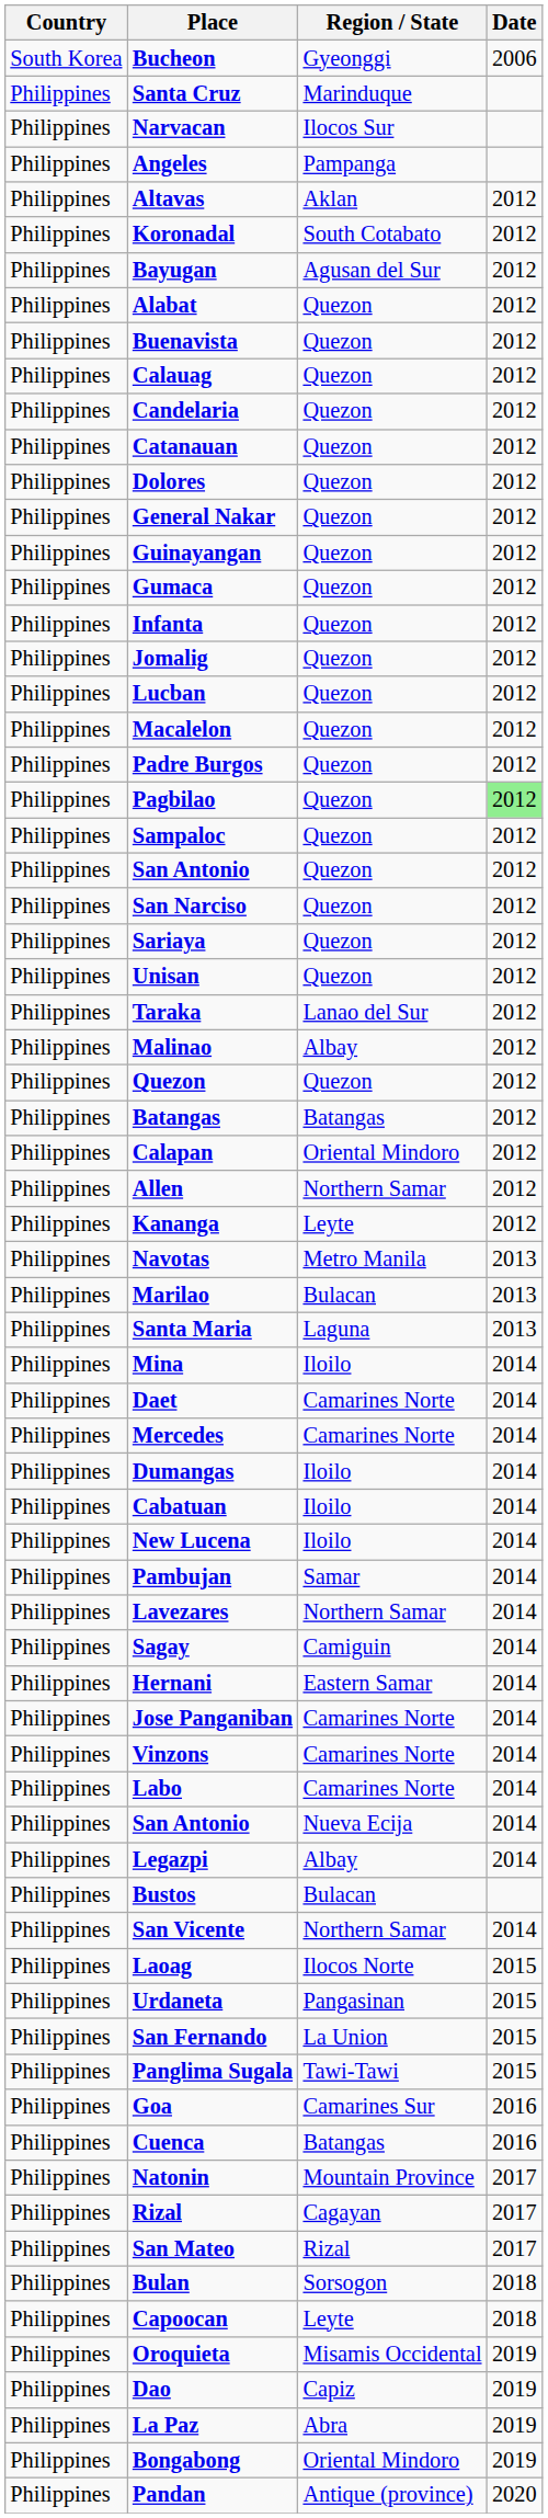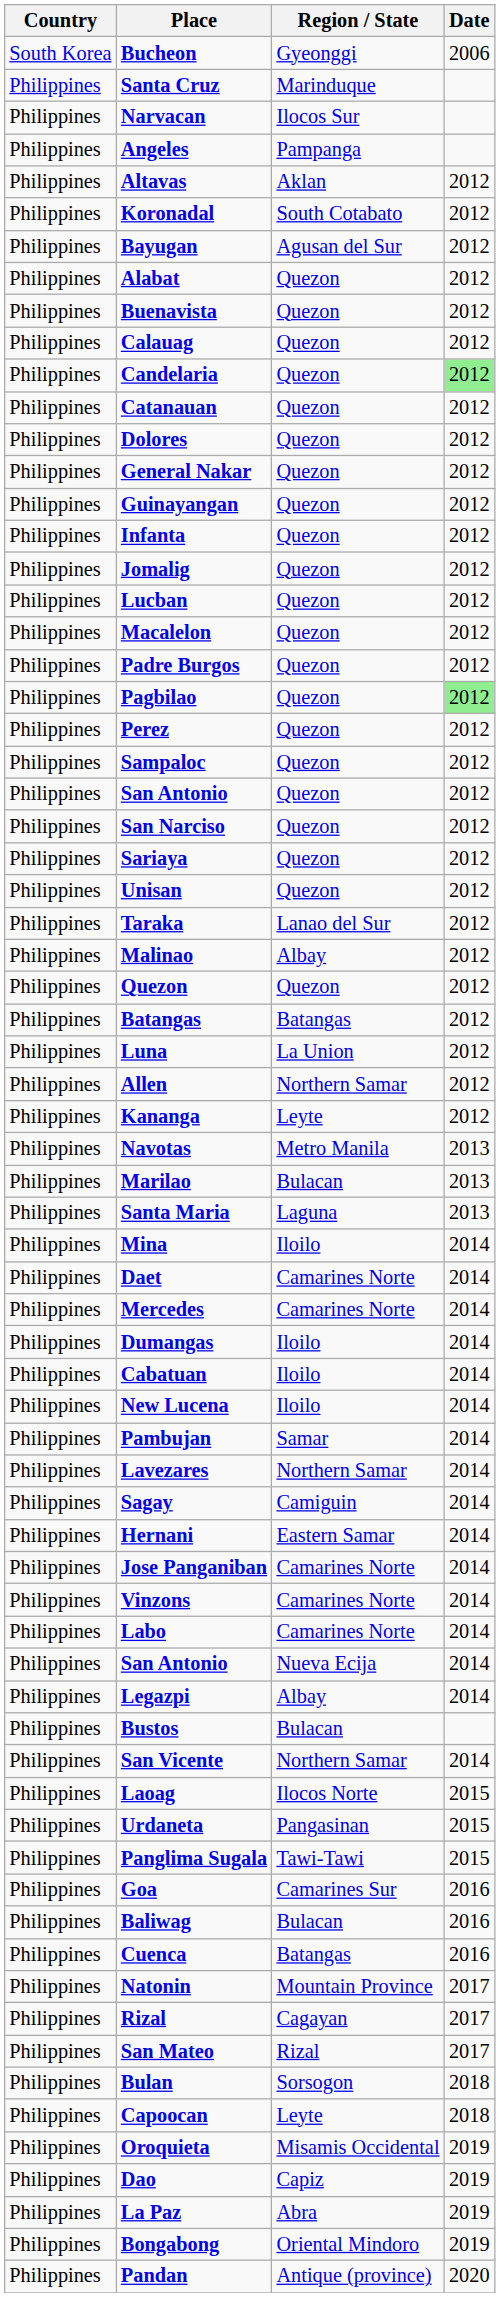 <table class="wikitable">
 <tr>
 <th>Country</th>
 <th>Place</th>
 <th>Region / State</th>
 <th>Date</th>
 </tr>
 <tr>
 <td> <a href='#'>South Korea</a></td>
 <td> <strong><a href='#'>Bucheon</a></strong></td>
 <td> <a href='#'>Gyeonggi</a></td>
 <td>2006</td>
 </tr>
 <tr>
 <td> <a href='#'>Philippines</a></td>
 <td> <strong><a href='#'>Santa Cruz</a></strong></td>
 <td> <a href='#'>Marinduque</a></td>
 <td></td>
 </tr>
 <tr>
 <td> Philippines</td>
 <td> <strong><a href='#'>Narvacan</a></strong></td>
 <td> <a href='#'>Ilocos Sur</a></td>
 <td></td>
 </tr>
 <tr>
 <td> Philippines</td>
 <td> <strong><a href='#'>Angeles</a></strong></td>
 <td> <a href='#'>Pampanga</a></td>
 <td></td>
 </tr>
 <tr>
 <td> Philippines</td>
 <td> <strong><a href='#'>Altavas</a></strong></td>
 <td> <a href='#'>Aklan</a></td>
 <td>2012</td>
 </tr>
 <tr>
 <td> Philippines</td>
 <td> <strong><a href='#'>Koronadal</a></strong></td>
 <td> <a href='#'>South Cotabato</a></td>
 <td>2012</td>
 </tr>
 <tr>
 <td> Philippines</td>
 <td> <strong><a href='#'>Bayugan</a></strong></td>
 <td> <a href='#'>Agusan del Sur</a></td>
 <td>2012</td>
 </tr>
 <tr>
 <td> Philippines</td>
 <td> <strong><a href='#'>Alabat</a></strong></td>
 <td> <a href='#'>Quezon</a></td>
 <td>2012</td>
 </tr>
 <tr>
 <td> Philippines</td>
 <td> <strong><a href='#'>Buenavista</a></strong></td>
 <td> <a href='#'>Quezon</a></td>
 <td>2012</td>
 </tr>
 <tr>
 <td> Philippines</td>
 <td> <strong><a href='#'>Calauag</a></strong></td>
 <td> <a href='#'>Quezon</a></td>
 <td>2012</td>
 </tr>
 <tr>
 <td> Philippines</td>
 <td> <strong><a href='#'>Candelaria</a></strong></td>
 <td> <a href='#'>Quezon</a></td>
-<td>2012</td>
+<td style="background: lightgreen;">2012</td>
 </tr>
 <tr>
 <td> Philippines</td>
 <td> <strong><a href='#'>Catanauan</a></strong></td>
 <td> <a href='#'>Quezon</a></td>
 <td>2012</td>
 </tr>
 <tr>
 <td> Philippines</td>
 <td> <strong><a href='#'>Dolores</a></strong></td>
 <td> <a href='#'>Quezon</a></td>
 <td>2012</td>
 </tr>
 <tr>
 <td> Philippines</td>
 <td> <strong><a href='#'>General Nakar</a></strong></td>
 <td> <a href='#'>Quezon</a></td>
 <td>2012</td>
 </tr>
 <tr>
 <td> Philippines</td>
 <td> <strong><a href='#'>Guinayangan</a></strong></td>
-<td> <a href='#'>Quezon</a></td>
-<td>2012</td>
-</tr>
-<tr>
-<td> Philippines</td>
-<td> <strong><a href='#'>Gumaca</a></strong></td>
 <td> <a href='#'>Quezon</a></td>
 <td>2012</td>
 </tr>
 <tr>
 <td> Philippines</td>
 <td> <strong><a href='#'>Infanta</a></strong></td>
 <td> <a href='#'>Quezon</a></td>
 <td>2012</td>
 </tr>
 <tr>
 <td> Philippines</td>
 <td> <strong><a href='#'>Jomalig</a></strong></td>
 <td> <a href='#'>Quezon</a></td>
 <td>2012</td>
 </tr>
 <tr>
 <td> Philippines</td>
 <td> <strong><a href='#'>Lucban</a></strong></td>
 <td> <a href='#'>Quezon</a></td>
 <td>2012</td>
 </tr>
 <tr>
 <td> Philippines</td>
 <td> <strong><a href='#'>Macalelon</a></strong></td>
 <td> <a href='#'>Quezon</a></td>
 <td>2012</td>
 </tr>
 <tr>
 <td> Philippines</td>
 <td> <strong><a href='#'>Padre Burgos</a></strong></td>
 <td> <a href='#'>Quezon</a></td>
 <td>2012</td>
 </tr>
 <tr>
 <td> Philippines</td>
 <td> <strong><a href='#'>Pagbilao</a></strong></td>
 <td> <a href='#'>Quezon</a></td>
 <td style="background: lightgreen;">2012</td>
+</tr>
+<tr>
+<td> Philippines</td>
+<td> <strong><a href='#'>Perez</a></strong></td>
+<td> <a href='#'>Quezon</a></td>
+<td>2012</td>
 </tr>
 <tr>
 <td> Philippines</td>
 <td> <strong><a href='#'>Sampaloc</a></strong></td>
 <td> <a href='#'>Quezon</a></td>
 <td>2012</td>
 </tr>
 <tr>
 <td> Philippines</td>
 <td> <strong><a href='#'>San Antonio</a></strong></td>
 <td> <a href='#'>Quezon</a></td>
 <td>2012</td>
 </tr>
 <tr>
 <td> Philippines</td>
 <td> <strong><a href='#'>San Narciso</a></strong></td>
 <td> <a href='#'>Quezon</a></td>
 <td>2012</td>
 </tr>
 <tr>
 <td> Philippines</td>
 <td> <strong><a href='#'>Sariaya</a></strong></td>
 <td> <a href='#'>Quezon</a></td>
 <td>2012</td>
 </tr>
 <tr>
 <td> Philippines</td>
 <td> <strong><a href='#'>Unisan</a></strong></td>
 <td> <a href='#'>Quezon</a></td>
 <td>2012</td>
 </tr>
 <tr>
 <td> Philippines</td>
 <td> <strong><a href='#'>Taraka</a></strong></td>
 <td> <a href='#'>Lanao del Sur</a></td>
 <td>2012</td>
 </tr>
 <tr>
 <td> Philippines</td>
 <td> <strong><a href='#'>Malinao</a></strong></td>
 <td> <a href='#'>Albay</a></td>
 <td>2012</td>
 </tr>
 <tr>
 <td> Philippines</td>
 <td> <strong><a href='#'>Quezon</a></strong></td>
 <td> <a href='#'>Quezon</a></td>
 <td>2012</td>
 </tr>
 <tr>
 <td> Philippines</td>
 <td> <strong><a href='#'>Batangas</a></strong></td>
 <td> <a href='#'>Batangas</a></td>
 <td>2012</td>
 </tr>
 <tr>
 <td> Philippines</td>
-<td> <strong><a href='#'>Calapan</a></strong></td>
-<td> <a href='#'>Oriental Mindoro</a></td>
+<td> <strong><a href='#'>Luna</a></strong></td>
+<td> <a href='#'>La Union</a></td>
 <td>2012</td>
 </tr>
 <tr>
 <td> Philippines</td>
 <td> <strong><a href='#'>Allen</a></strong></td>
 <td> <a href='#'>Northern Samar</a></td>
 <td>2012</td>
 </tr>
 <tr>
 <td> Philippines</td>
 <td> <strong><a href='#'>Kananga</a></strong></td>
 <td> <a href='#'>Leyte</a></td>
 <td>2012</td>
 </tr>
 <tr>
 <td> Philippines</td>
 <td> <strong><a href='#'>Navotas</a></strong></td>
 <td> <a href='#'>Metro Manila</a></td>
 <td>2013</td>
 </tr>
 <tr>
 <td> Philippines</td>
 <td> <strong><a href='#'>Marilao</a></strong></td>
 <td> <a href='#'>Bulacan</a></td>
 <td>2013</td>
 </tr>
 <tr>
 <td> Philippines</td>
 <td> <strong><a href='#'>Santa Maria</a></strong></td>
 <td> <a href='#'>Laguna</a></td>
 <td>2013</td>
 </tr>
 <tr>
 <td> Philippines</td>
 <td> <strong><a href='#'>Mina</a></strong></td>
 <td> <a href='#'>Iloilo</a></td>
 <td>2014</td>
 </tr>
 <tr>
 <td> Philippines</td>
 <td> <strong><a href='#'>Daet</a></strong></td>
 <td> <a href='#'>Camarines Norte</a></td>
 <td>2014</td>
 </tr>
 <tr>
 <td> Philippines</td>
 <td> <strong><a href='#'>Mercedes</a></strong></td>
 <td> <a href='#'>Camarines Norte</a></td>
 <td>2014</td>
 </tr>
 <tr>
 <td> Philippines</td>
 <td> <strong><a href='#'>Dumangas</a></strong></td>
 <td> <a href='#'>Iloilo</a></td>
 <td>2014</td>
 </tr>
 <tr>
 <td> Philippines</td>
 <td> <strong><a href='#'>Cabatuan</a></strong></td>
 <td> <a href='#'>Iloilo</a></td>
 <td>2014</td>
 </tr>
 <tr>
 <td> Philippines</td>
 <td> <strong><a href='#'>New Lucena</a></strong></td>
 <td> <a href='#'>Iloilo</a></td>
 <td>2014</td>
 </tr>
 <tr>
 <td> Philippines</td>
 <td> <strong><a href='#'>Pambujan</a></strong></td>
 <td> <a href='#'>Samar</a></td>
 <td>2014</td>
 </tr>
 <tr>
 <td> Philippines</td>
 <td> <strong><a href='#'>Lavezares</a></strong></td>
 <td> <a href='#'>Northern Samar</a></td>
 <td>2014</td>
 </tr>
 <tr>
 <td> Philippines</td>
 <td> <strong><a href='#'>Sagay</a></strong></td>
 <td> <a href='#'>Camiguin</a></td>
 <td>2014</td>
 </tr>
 <tr>
 <td> Philippines</td>
 <td> <strong><a href='#'>Hernani</a></strong></td>
 <td> <a href='#'>Eastern Samar</a></td>
 <td>2014</td>
 </tr>
 <tr>
 <td> Philippines</td>
 <td> <strong><a href='#'>Jose Panganiban</a></strong></td>
 <td> <a href='#'>Camarines Norte</a></td>
 <td>2014</td>
 </tr>
 <tr>
 <td> Philippines</td>
 <td> <strong><a href='#'>Vinzons</a></strong></td>
 <td> <a href='#'>Camarines Norte</a></td>
 <td>2014</td>
 </tr>
 <tr>
 <td> Philippines</td>
 <td> <strong><a href='#'>Labo</a></strong></td>
 <td> <a href='#'>Camarines Norte</a></td>
 <td>2014</td>
 </tr>
 <tr>
 <td> Philippines</td>
 <td> <strong><a href='#'>San Antonio</a></strong></td>
 <td> <a href='#'>Nueva Ecija</a></td>
 <td>2014</td>
 </tr>
 <tr>
 <td> Philippines</td>
 <td> <strong><a href='#'>Legazpi</a></strong></td>
 <td> <a href='#'>Albay</a></td>
 <td>2014</td>
 </tr>
 <tr>
 <td> Philippines</td>
 <td> <strong><a href='#'>Bustos</a></strong></td>
 <td> <a href='#'>Bulacan</a></td>
 <td></td>
 </tr>
 <tr>
 <td> Philippines</td>
 <td> <strong><a href='#'>San Vicente</a></strong></td>
 <td> <a href='#'>Northern Samar</a></td>
 <td>2014</td>
 </tr>
 <tr>
 <td> Philippines</td>
 <td> <strong><a href='#'>Laoag</a></strong></td>
 <td> <a href='#'>Ilocos Norte</a></td>
 <td>2015</td>
 </tr>
 <tr>
 <td> Philippines</td>
 <td> <strong><a href='#'>Urdaneta</a></strong></td>
 <td> <a href='#'>Pangasinan</a></td>
 <td>2015</td>
 </tr>
 <tr>
 <td> Philippines</td>
-<td> <strong><a href='#'>San Fernando</a></strong></td>
-<td> <a href='#'>La Union</a></td>
-<td>2015</td>
-</tr>
-<tr>
-<td> Philippines</td>
 <td> <strong><a href='#'>Panglima Sugala</a></strong></td>
 <td> <a href='#'>Tawi-Tawi</a></td>
 <td>2015</td>
 </tr>
 <tr>
 <td> Philippines</td>
 <td> <strong><a href='#'>Goa</a></strong></td>
 <td> <a href='#'>Camarines Sur</a></td>
+<td>2016</td>
+</tr>
+<tr>
+<td> Philippines</td>
+<td> <strong><a href='#'>Baliwag</a></strong></td>
+<td> <a href='#'>Bulacan</a></td>
 <td>2016</td>
 </tr>
 <tr>
 <td> Philippines</td>
 <td> <strong><a href='#'>Cuenca</a></strong></td>
 <td> <a href='#'>Batangas</a></td>
 <td>2016</td>
 </tr>
 <tr>
 <td> Philippines</td>
 <td> <strong><a href='#'>Natonin</a></strong></td>
 <td> <a href='#'>Mountain Province</a></td>
 <td>2017</td>
 </tr>
 <tr>
 <td> Philippines</td>
 <td> <strong><a href='#'>Rizal</a></strong></td>
 <td> <a href='#'>Cagayan</a></td>
 <td>2017</td>
 </tr>
 <tr>
 <td> Philippines</td>
 <td> <strong><a href='#'>San Mateo</a></strong></td>
 <td> <a href='#'>Rizal</a></td>
 <td>2017</td>
 </tr>
 <tr>
 <td> Philippines</td>
 <td> <strong><a href='#'>Bulan</a></strong></td>
 <td> <a href='#'>Sorsogon</a></td>
 <td>2018</td>
 </tr>
 <tr>
 <td> Philippines</td>
 <td> <strong><a href='#'>Capoocan</a></strong></td>
 <td> <a href='#'>Leyte</a></td>
 <td>2018</td>
 </tr>
 <tr>
 <td> Philippines</td>
 <td> <strong><a href='#'>Oroquieta</a></strong></td>
 <td> <a href='#'>Misamis Occidental</a></td>
 <td>2019</td>
 </tr>
 <tr>
 <td> Philippines</td>
 <td> <strong><a href='#'>Dao</a></strong></td>
 <td> <a href='#'>Capiz</a></td>
 <td>2019</td>
 </tr>
 <tr>
 <td> Philippines</td>
 <td> <strong><a href='#'>La Paz</a></strong></td>
 <td> <a href='#'>Abra</a></td>
 <td>2019</td>
 </tr>
 <tr>
 <td> Philippines</td>
 <td> <strong><a href='#'>Bongabong</a></strong></td>
 <td> <a href='#'>Oriental Mindoro</a></td>
 <td>2019</td>
 </tr>
 <tr>
 <td> Philippines</td>
 <td> <strong><a href='#'>Pandan</a></strong></td>
 <td> <a href='#'>Antique (province)</a></td>
 <td>2020</td>
 </tr>
 <tr>
 </tr>
 </table>
